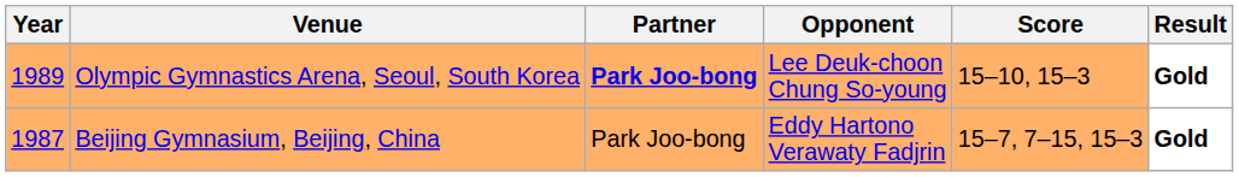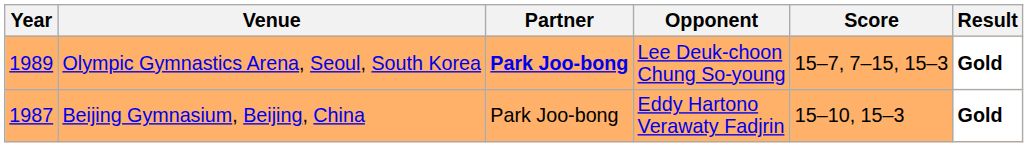 <table class="sortable wikitable" style="font-size:90%;">
 <tr>
 <th>Year</th>
 <th>Venue</th>
 <th>Partner</th>
 <th>Opponent</th>
 <th>Score</th>
 <th>Result</th>
 </tr>
 <tr style="background:#FFB069">
 <td align="center"><a href='#'>1989</a></td>
 <td align="left"><a href='#'>Olympic Gymnastics Arena</a>, <a href='#'>Seoul</a>, <a href='#'>South Korea</a></td>
 <td align="left"><strong> <a href='#'>Park Joo-bong</a></strong></td>
 <td align="left"> <a href='#'>Lee Deuk-choon</a><br> <a href='#'>Chung So-young</a></td>
-<td align="left">15–10, 15–3</td>
+<td align="left">15–7, 7–15, 15–3</td>
 <td style="text-align:left; background:white"> <strong>Gold</strong></td>
 </tr>
 <tr style="background:#FFB069">
 <td align="center"><a href='#'>1987</a></td>
 <td align="left"><a href='#'>Beijing Gymnasium</a>, <a href='#'>Beijing</a>, <a href='#'>China</a></td>
 <td align="left"> Park Joo-bong</td>
 <td align="left"> <a href='#'>Eddy Hartono</a><br> <a href='#'>Verawaty Fadjrin</a></td>
-<td align="left">15–7, 7–15, 15–3</td>
+<td align="left">15–10, 15–3</td>
 <td style="text-align:left; background:white"> <strong>Gold</strong></td>
 </tr>
 </table>
